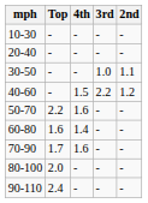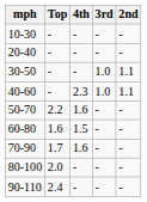 <table class="wikitable">
 <tr>
 <th>mph</th>
 <th>Top</th>
 <th>4th</th>
 <th>3rd</th>
 <th>2nd</th>
 </tr>
 <tr valign="top">
 <td>10-30</td>
 <td>-</td>
 <td>-</td>
 <td>-</td>
 <td>-</td>
 </tr>
 <tr>
 <td>20-40</td>
 <td>-</td>
 <td>-</td>
 <td>-</td>
 <td>-</td>
 </tr>
 <tr>
 <td>30-50</td>
 <td>-</td>
 <td>-</td>
 <td>1.0</td>
 <td>1.1</td>
 </tr>
 <tr>
 <td>40-60</td>
 <td>-</td>
-<td>1.5</td>
-<td>2.2</td>
-<td>1.2</td>
+<td>2.3</td>
+<td>1.0</td>
+<td>1.1</td>
 </tr>
 <tr>
 <td>50-70</td>
 <td>2.2</td>
 <td>1.6</td>
 <td>-</td>
 <td>-</td>
 </tr>
 <tr>
 <td>60-80</td>
 <td>1.6</td>
-<td>1.4</td>
+<td>1.5</td>
 <td>-</td>
 <td>-</td>
 </tr>
 <tr>
 <td>70-90</td>
 <td>1.7</td>
 <td>1.6</td>
 <td>-</td>
 <td>-</td>
 </tr>
 <tr>
 <td>80-100</td>
 <td>2.0</td>
 <td>-</td>
 <td>-</td>
 <td>-</td>
 </tr>
 <tr>
 <td>90-110</td>
 <td>2.4</td>
 <td>-</td>
 <td>-</td>
 <td>-</td>
 </tr>
 </table>
